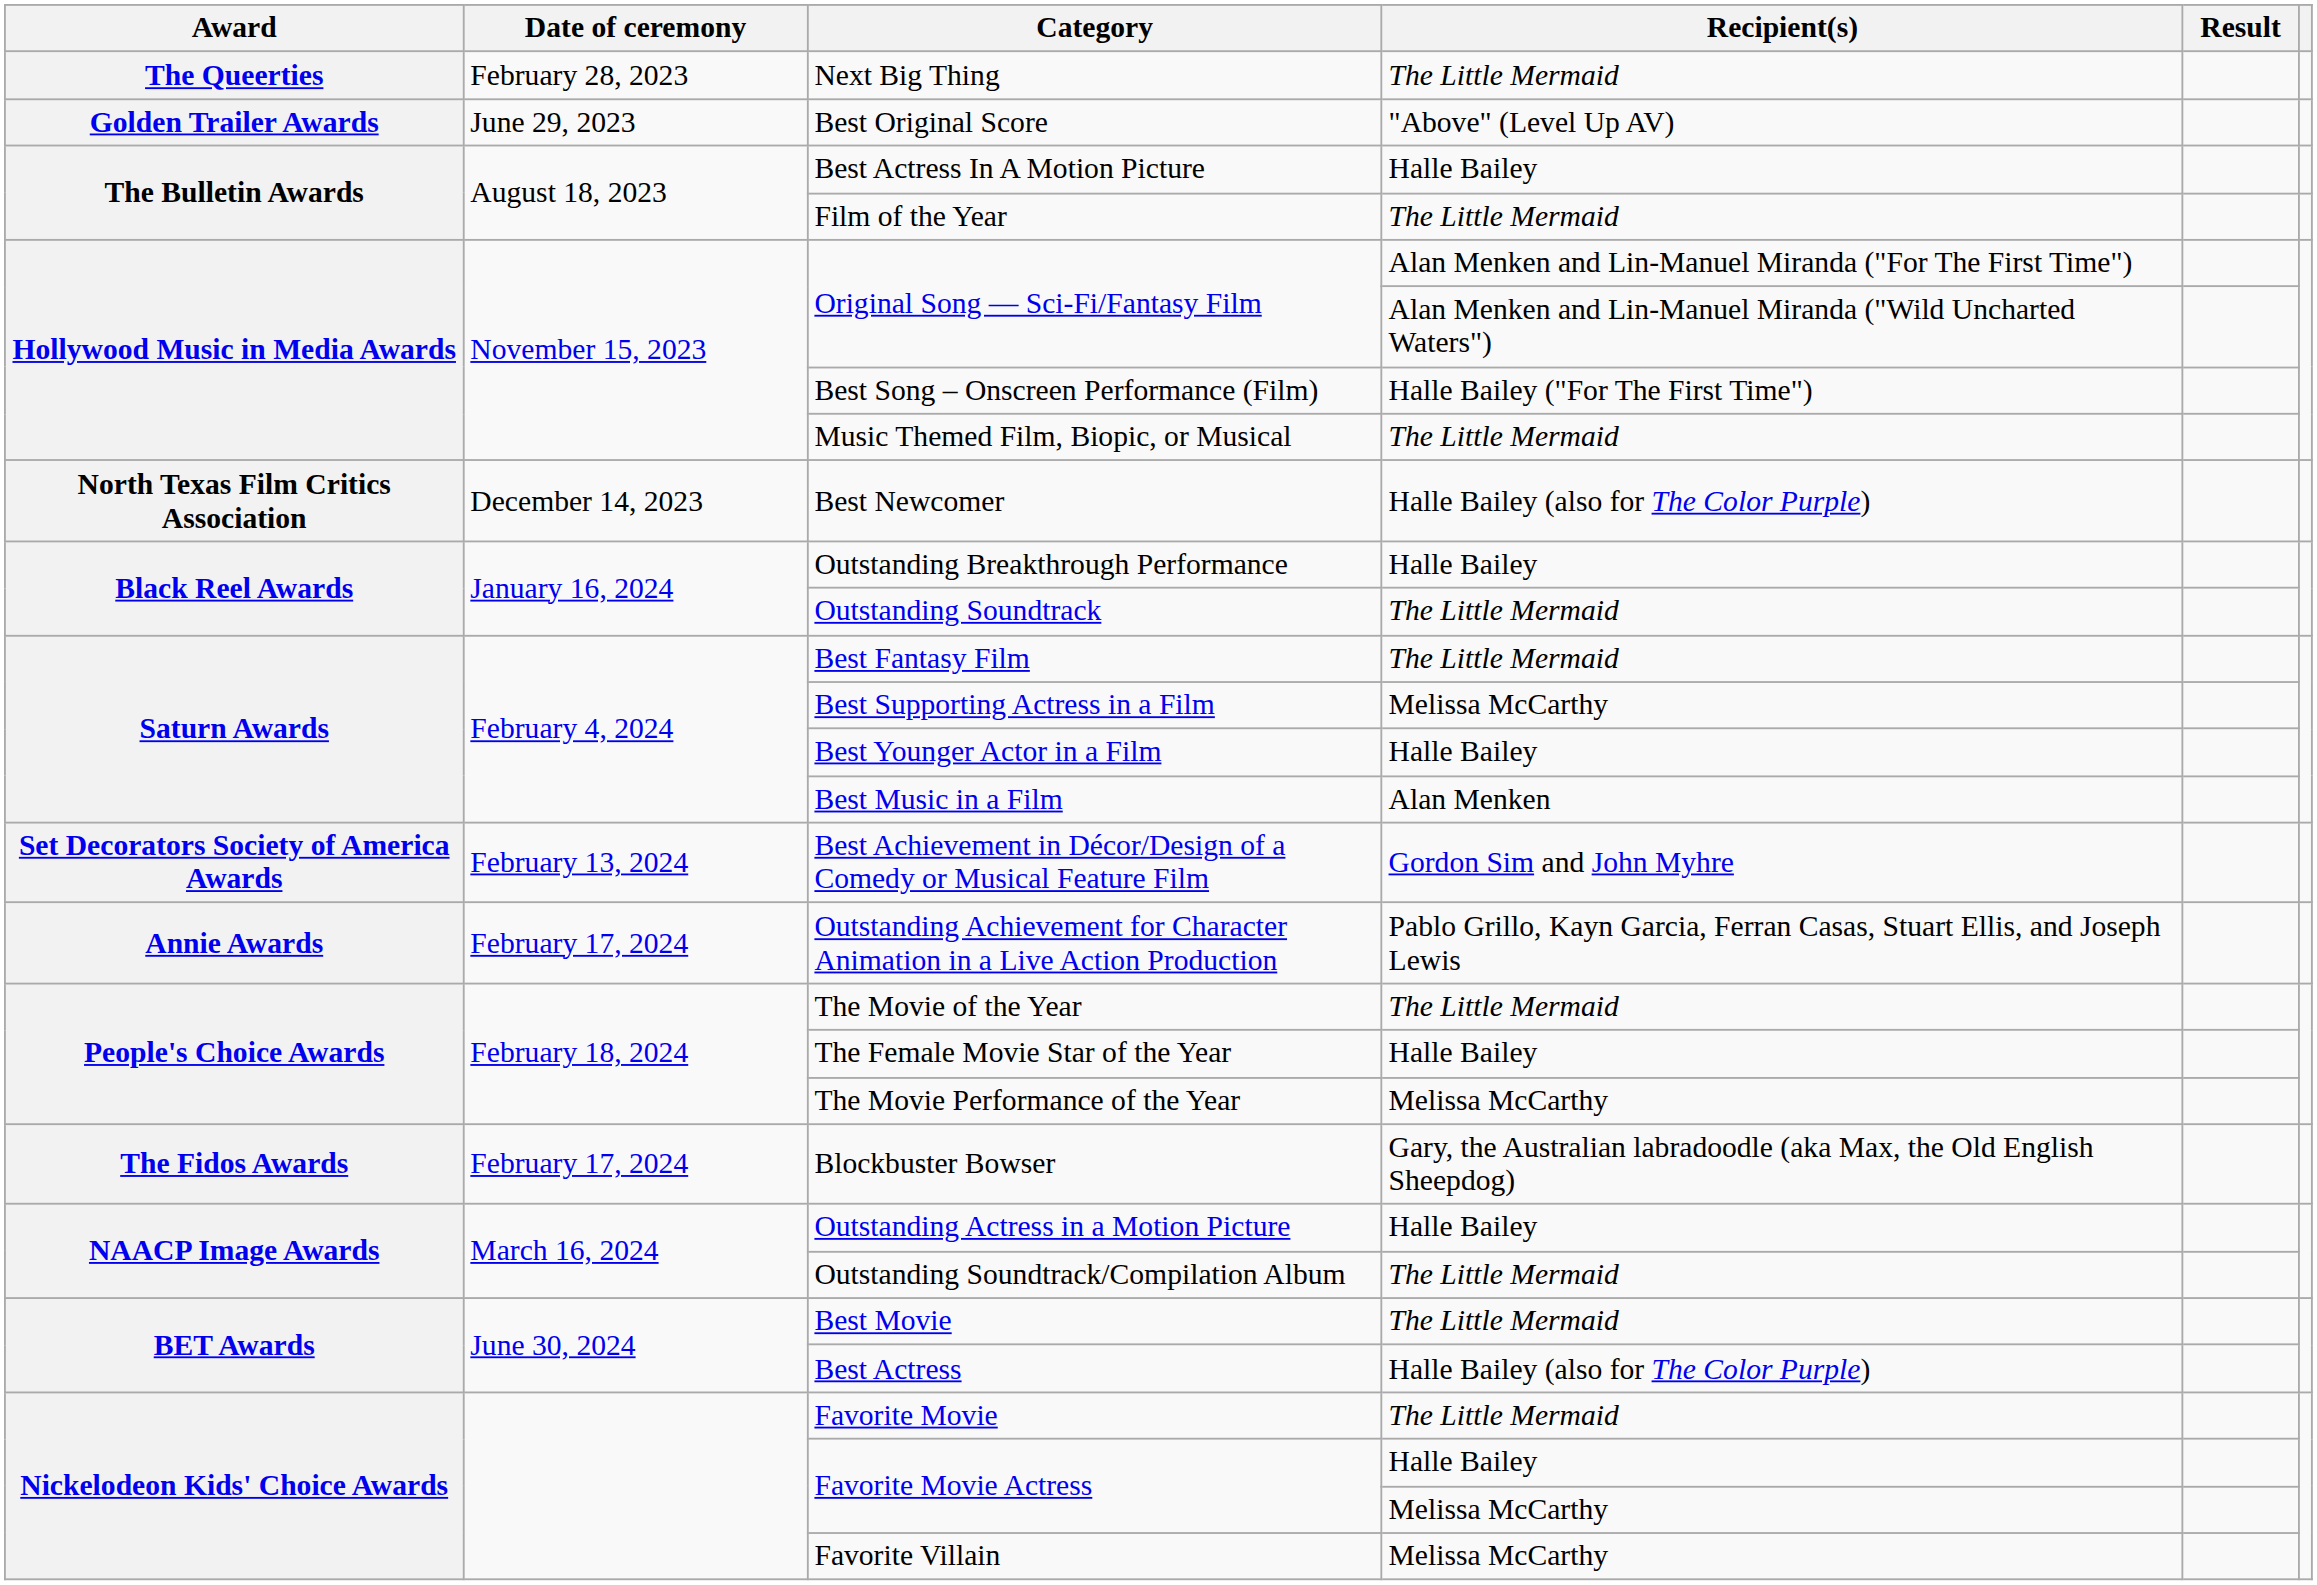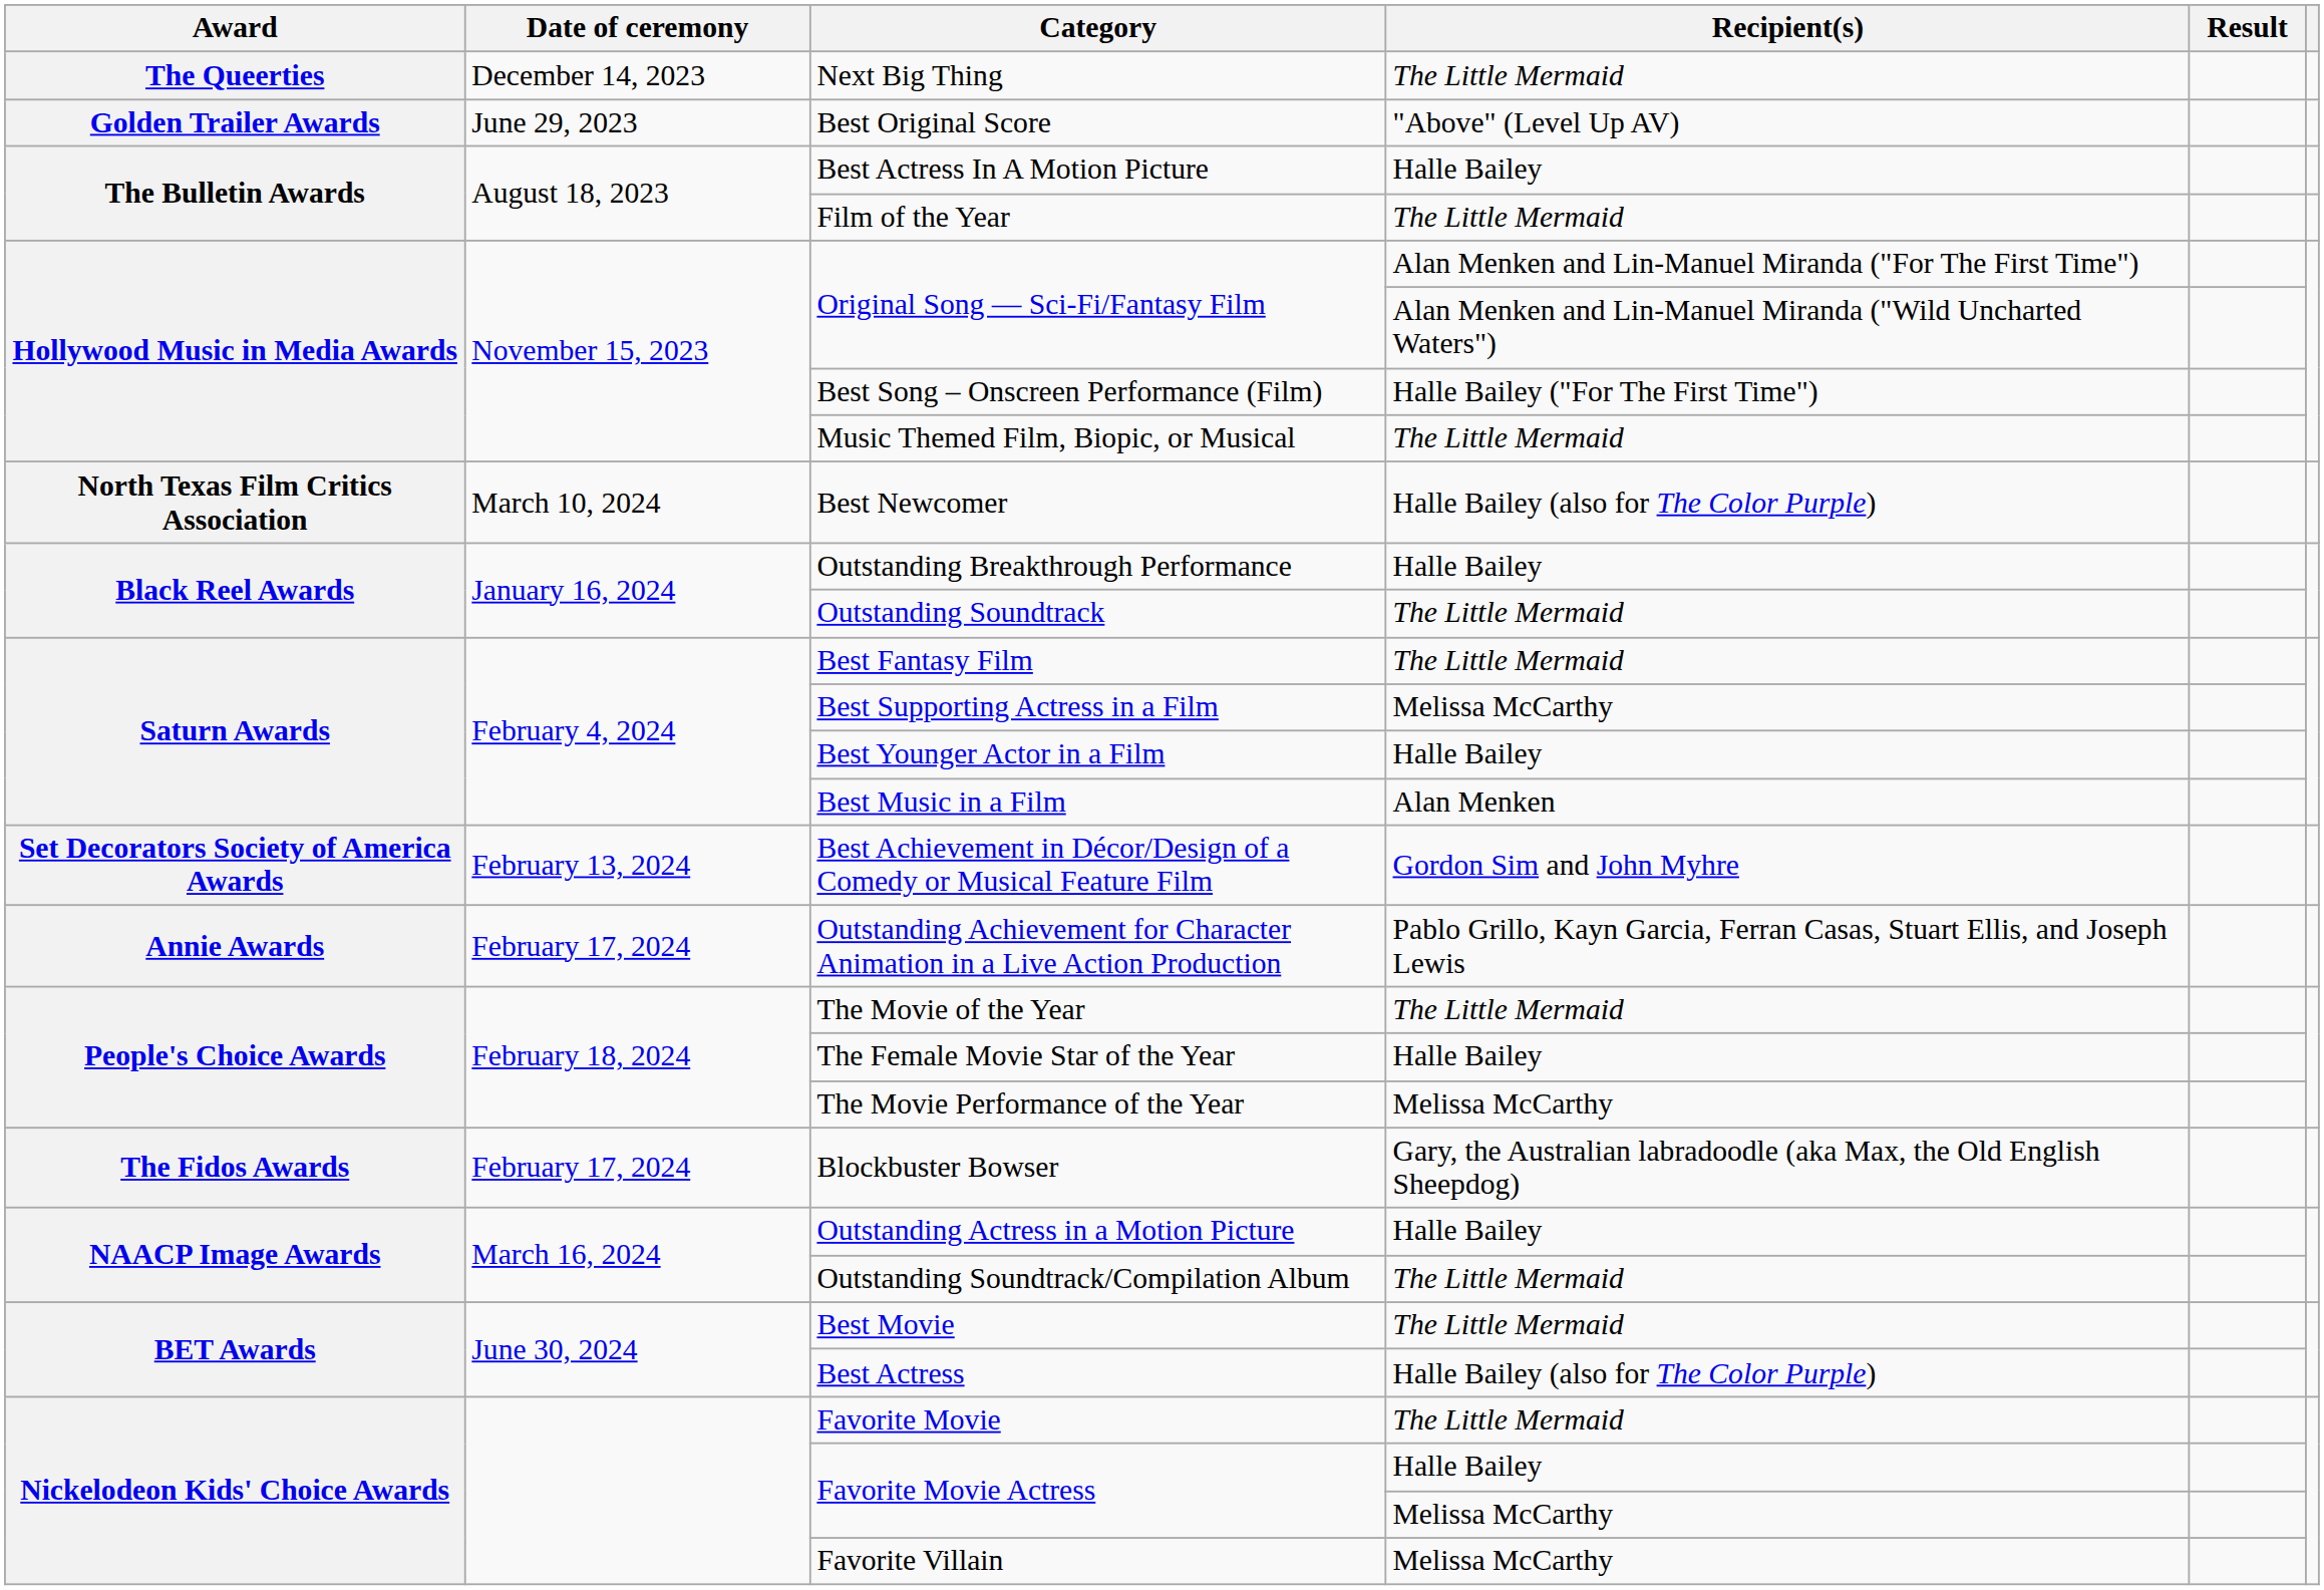 <table class="wikitable sortable plainrowheaders">
 <tr>
 <th scope="col" style="width:20%;">Award</th>
 <th scope="col" style="width:15%;">Date of ceremony</th>
 <th scope="col" style="width:25%;">Category</th>
 <th scope="col" style="width:35%;">Recipient(s)</th>
 <th scope="col" style="width:5%;">Result</th>
 <th scope="col" style="width:5%;" class="unsortable"></th>
 </tr>
 <tr>
 <th scope="row"><a href='#'>The Queerties</a></th>
-<td>February 28, 2023</td>
+<td>December 14, 2023</td>
 <td>Next Big Thing</td>
 <td data-sort-value="Little Mermaid, The"><em>The Little Mermaid</em></td>
 <td></td>
 <td style="text-align:center;"></td>
 </tr>
 <tr>
 <th scope="row"><a href='#'>Golden Trailer Awards</a></th>
 <td>June 29, 2023</td>
 <td>Best Original Score</td>
 <td data-sort-value="Above">"Above" (Level Up AV)</td>
 <td></td>
 <td style="text-align:center;"><br></td>
 </tr>
 <tr>
 <th scope="row" rowspan="2">The Bulletin Awards</th>
 <td rowspan="2">August 18, 2023</td>
 <td>Best Actress In A Motion Picture</td>
 <td>Halle Bailey</td>
 <td></td>
 <td style="text-align:center;"></td>
 </tr>
 <tr>
 <td>Film of the Year</td>
 <td><em>The Little Mermaid</em></td>
 <td></td>
 <td style="text-align:center;"></td>
 </tr>
 <tr>
 <th rowspan="4" scope="row"><a href='#'>Hollywood Music in Media Awards</a></th>
 <td rowspan="4"><a href='#'>November 15, 2023</a></td>
 <td rowspan="2"><a href='#'>Original Song — Sci-Fi/Fantasy Film</a></td>
 <td>Alan Menken and Lin-Manuel Miranda ("For The First Time")</td>
 <td></td>
 <td style="text-align:center;" rowspan="4"></td>
 </tr>
 <tr>
 <td>Alan Menken and Lin-Manuel Miranda ("Wild Uncharted Waters")</td>
 <td></td>
 </tr>
 <tr>
 <td>Best Song – Onscreen Performance (Film)</td>
 <td>Halle Bailey ("For The First Time")</td>
 <td></td>
 </tr>
 <tr>
 <td>Music Themed Film, Biopic, or Musical</td>
 <td><em>The Little Mermaid</em></td>
 <td></td>
 </tr>
 <tr>
 <th scope="row">North Texas Film Critics Association</th>
-<td>December 14, 2023</td>
+<td>March 10, 2024</td>
 <td>Best Newcomer</td>
 <td>Halle Bailey (also for <em><a href='#'>The Color Purple</a></em>)</td>
 <td></td>
 <td></td>
 </tr>
 <tr>
 <th rowspan="2" scope="row"><a href='#'>Black Reel Awards</a></th>
 <td rowspan="2"><a href='#'>January 16, 2024</a></td>
 <td>Outstanding Breakthrough Performance</td>
 <td>Halle Bailey</td>
 <td></td>
 <td style="text-align:center;" rowspan="2"></td>
 </tr>
 <tr>
 <td><a href='#'>Outstanding Soundtrack</a></td>
 <td><em>The Little Mermaid</em></td>
 <td></td>
 </tr>
 <tr>
 <th rowspan="4" scope="row"><a href='#'>Saturn Awards</a></th>
 <td rowspan="4"><a href='#'>February 4, 2024</a></td>
 <td><a href='#'>Best Fantasy Film</a></td>
 <td><em>The Little Mermaid</em></td>
 <td></td>
 <td style="text-align:center;" rowspan="4"></td>
 </tr>
 <tr>
 <td><a href='#'>Best Supporting Actress in a Film</a></td>
 <td>Melissa McCarthy</td>
 <td></td>
 </tr>
 <tr>
 <td><a href='#'>Best Younger Actor in a Film</a></td>
 <td>Halle Bailey</td>
 <td></td>
 </tr>
 <tr>
 <td><a href='#'>Best Music in a Film</a></td>
 <td>Alan Menken</td>
 <td></td>
 </tr>
 <tr>
 <th scope="row"><a href='#'>Set Decorators Society of America Awards</a></th>
 <td><a href='#'>February 13, 2024</a></td>
 <td><a href='#'>Best Achievement in Décor/Design of a Comedy or Musical Feature Film</a></td>
 <td><a href='#'>Gordon Sim</a> and <a href='#'>John Myhre</a></td>
 <td></td>
 <td style="text-align:center;"></td>
 </tr>
 <tr>
 <th scope="row"><a href='#'>Annie Awards</a></th>
 <td><a href='#'>February 17, 2024</a></td>
 <td><a href='#'>Outstanding Achievement for Character Animation in a Live Action Production</a></td>
 <td>Pablo Grillo, Kayn Garcia, Ferran Casas, Stuart Ellis, and Joseph Lewis</td>
 <td></td>
 <td style="text-align:center;"></td>
 </tr>
 <tr>
 <th rowspan="3" scope="row"><a href='#'>People's Choice Awards</a></th>
 <td rowspan="3"><a href='#'>February 18, 2024</a></td>
 <td>The Movie of the Year</td>
 <td><em>The Little Mermaid</em></td>
 <td></td>
 <td style="text-align:center;" rowspan="3"></td>
 </tr>
 <tr>
 <td>The Female Movie Star of the Year</td>
 <td>Halle Bailey</td>
 <td></td>
 </tr>
 <tr>
 <td>The Movie Performance of the Year</td>
 <td>Melissa McCarthy</td>
 <td></td>
 </tr>
 <tr>
 <th scope="row"><a href='#'>The Fidos Awards</a></th>
 <td><a href='#'>February 17, 2024</a></td>
 <td>Blockbuster Bowser</td>
 <td>Gary, the Australian labradoodle (aka Max, the Old English Sheepdog)</td>
 <td></td>
 <td style="text-align:center;"></td>
 </tr>
 <tr>
 <th scope="row" rowspan="2"><a href='#'>NAACP Image Awards</a></th>
 <td rowspan="2"><a href='#'>March 16, 2024</a></td>
 <td><a href='#'>Outstanding Actress in a Motion Picture</a></td>
 <td>Halle Bailey</td>
 <td></td>
 <td style="text-align:center;" rowspan="2"></td>
 </tr>
 <tr>
 <td>Outstanding Soundtrack/Compilation Album</td>
 <td><em>The Little Mermaid</em></td>
 <td></td>
 </tr>
 <tr>
 <th scope="row" rowspan="2"><a href='#'>BET Awards</a></th>
 <td rowspan="2"><a href='#'>June 30, 2024</a></td>
 <td><a href='#'>Best Movie</a></td>
 <td><em>The Little Mermaid</em></td>
 <td></td>
 <td style="text-align:center;" rowspan="2"></td>
 </tr>
 <tr>
 <td><a href='#'>Best Actress</a></td>
 <td>Halle Bailey (also for <em><a href='#'>The Color Purple</a></em>)</td>
 <td></td>
 </tr>
 <tr>
 <th scope="row" rowspan="4"><a href='#'>Nickelodeon Kids' Choice Awards</a></th>
 <td rowspan="4"><a href='#'></a></td>
 <td><a href='#'>Favorite Movie</a></td>
 <td><em>The Little Mermaid</em></td>
 <td></td>
 <td style="text-align:center;" rowspan="4"></td>
 </tr>
 <tr>
 <td rowspan="2"><a href='#'>Favorite Movie Actress</a></td>
 <td>Halle Bailey</td>
 <td></td>
 </tr>
 <tr>
 <td>Melissa McCarthy</td>
 <td></td>
 </tr>
 <tr>
 <td>Favorite Villain</td>
 <td>Melissa McCarthy</td>
 <td></td>
 </tr>
 </table>
